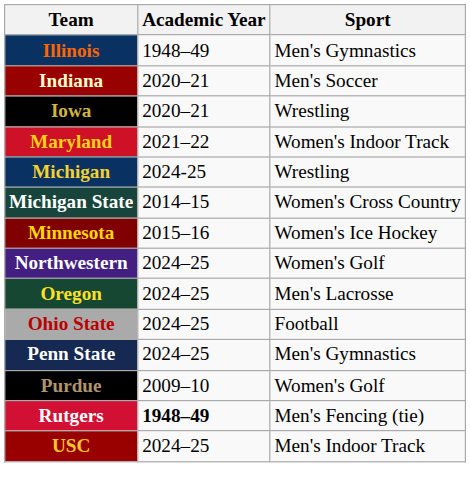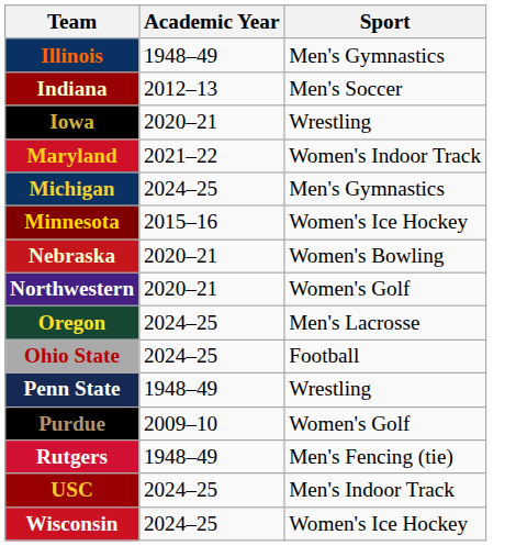 <table class="wikitable sortable">
 <tr>
 <th>Team</th>
 <th>Academic Year</th>
 <th>Sport</th>
 </tr>
 <tr>
 <th style="background:#093161; color:#FF6600;">Illinois</th>
 <td>1948–49</td>
 <td>Men's Gymnastics</td>
 </tr>
 <tr>
 <th style="background:#990000; color:#FFFFCC;">Indiana</th>
-<td>2020–21</td>
+<td>2012–13</td>
 <td>Men's Soccer</td>
 </tr>
 <tr>
 <th style="background:#000000; color:#CFB53B;">Iowa</th>
 <td>2020–21</td>
 <td>Wrestling</td>
 </tr>
 <tr>
 <th style="background:#CE1126; color:#FCD116;">Maryland</th>
 <td>2021–22</td>
 <td>Women's Indoor Track</td>
 </tr>
 <tr>
 <th style="background:#093161; color:#f5d130;">Michigan</th>
-<td>2024-25</td>
-<td>Wrestling</td>
-</tr>
-<tr>
-<th style="background:#18453b; color:#FFFFFF;">Michigan State</th>
-<td>2014–15</td>
-<td>Women's Cross Country</td>
+<td>2024–25</td>
+<td>Men's Gymnastics</td>
 </tr>
 <tr>
 <th style="background:#800000; color:#FFD700;">Minnesota</th>
 <td>2015–16</td>
 <td>Women's Ice Hockey</td>
 </tr>
 <tr>
+<th style="background:#C4161C; color:#FFFDD0;">Nebraska</th>
+<td>2020–21</td>
+<td>Women's Bowling</td>
+</tr>
+<tr>
 <th style="background:#431F81; color:#FFFFFF;">Northwestern</th>
-<td>2024–25</td>
+<td>2020–21</td>
 <td>Women's Golf</td>
 </tr>
 <tr>
 <th style="background:#154733; color:#FEE123;">Oregon</th>
 <td>2024–25</td>
 <td>Men's Lacrosse</td>
 </tr>
 <tr>
 <th style="background:#AAAAAA; color:#bb0000;">Ohio State</th>
 <td>2024–25</td>
 <td>Football</td>
 </tr>
 <tr>
 <th style="background:#162952; color:#FFFFFF;">Penn State</th>
-<td>2024–25</td>
-<td>Men's Gymnastics</td>
+<td>1948–49</td>
+<td>Wrestling</td>
 </tr>
 <tr>
 <th style="background:#000000; color:#b1946c;">Purdue</th>
 <td>2009–10</td>
 <td>Women's Golf</td>
 </tr>
 <tr>
 <th style="background:#D21034; color:#FFFFFF;">Rutgers</th>
-<td><strong>1948–49</strong></td>
+<td>1948–49</td>
 <td>Men's Fencing (tie)</td>
 </tr>
 <tr>
 <th style="background:#990000; color:#FFC72C;">USC</th>
 <td>2024–25</td>
 <td>Men's Indoor Track</td>
 </tr>
+<tr>
+<th style="background:#cc1122; color:#FFFFFF;">Wisconsin</th>
+<td>2024–25</td>
+<td>Women's Ice Hockey</td>
+</tr>
 </table>
